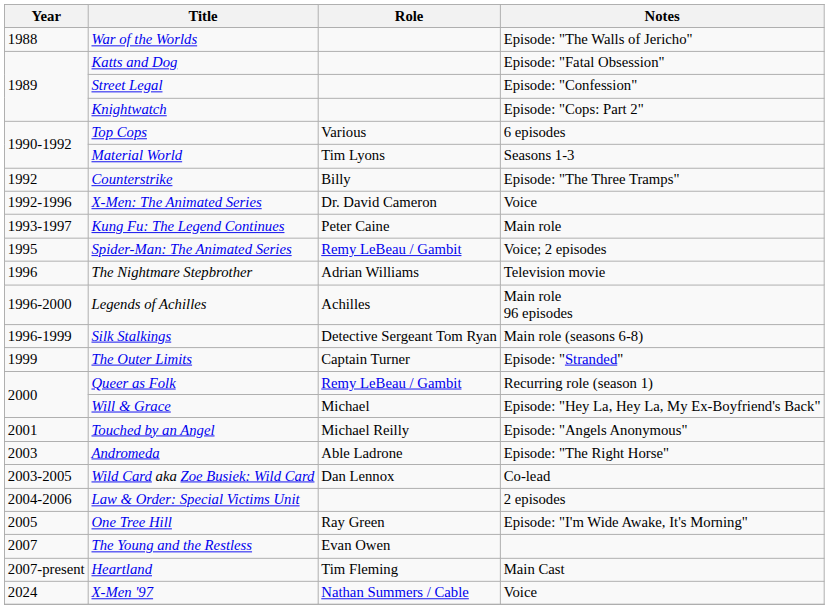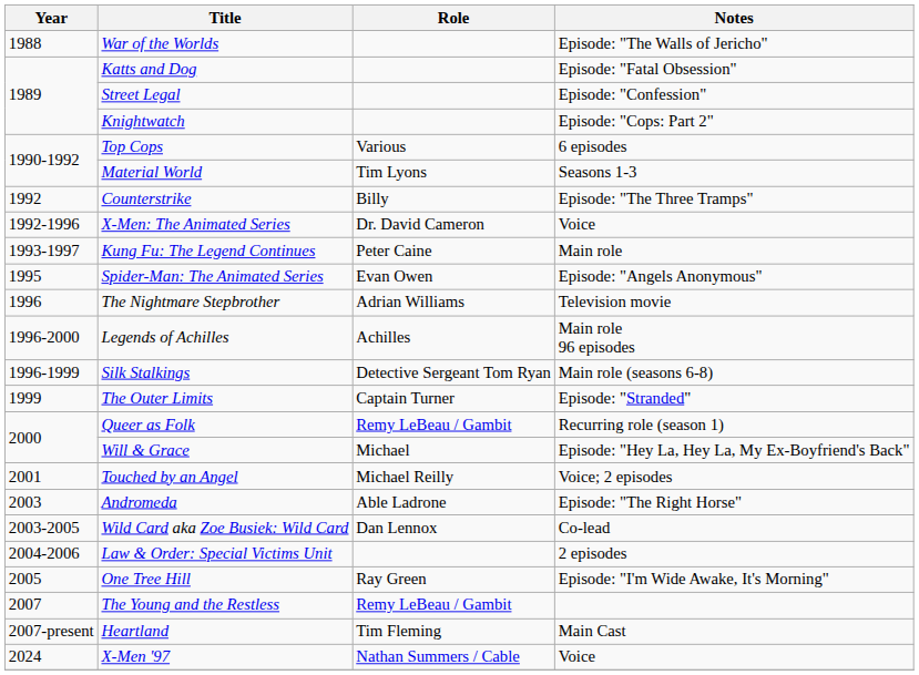 <table class="wikitable sortable">
 <tr>
 <th>Year</th>
 <th>Title</th>
 <th>Role</th>
 <th class="unsortable">Notes</th>
 </tr>
 <tr>
 <td>1988</td>
 <td><em><a href='#'>War of the Worlds</a></em></td>
 <td></td>
 <td>Episode: "The Walls of Jericho"</td>
 </tr>
 <tr>
 <td rowspan="3">1989</td>
 <td><em><a href='#'>Katts and Dog</a></em></td>
 <td></td>
 <td>Episode: "Fatal Obsession"</td>
 </tr>
 <tr>
 <td><em><a href='#'>Street Legal</a></em></td>
 <td></td>
 <td>Episode: "Confession"</td>
 </tr>
 <tr>
 <td><em><a href='#'>Knightwatch</a></em></td>
 <td></td>
 <td>Episode: "Cops: Part 2"</td>
 </tr>
 <tr>
 <td rowspan="2">1990-1992</td>
 <td><em><a href='#'>Top Cops</a></em></td>
 <td>Various</td>
 <td>6 episodes</td>
 </tr>
 <tr>
 <td><em><a href='#'>Material World</a></em></td>
 <td>Tim Lyons</td>
 <td>Seasons 1-3</td>
 </tr>
 <tr>
 <td>1992</td>
 <td><em><a href='#'>Counterstrike</a></em></td>
 <td>Billy</td>
 <td>Episode: "The Three Tramps"</td>
 </tr>
 <tr>
 <td>1992-1996</td>
 <td><em><a href='#'>X-Men: The Animated Series</a></em></td>
 <td>Dr. David Cameron</td>
 <td>Voice</td>
 </tr>
 <tr>
 <td>1993-1997</td>
 <td><em><a href='#'>Kung Fu: The Legend Continues</a></em></td>
 <td>Peter Caine</td>
 <td>Main role</td>
 </tr>
 <tr>
 <td>1995</td>
 <td><em><a href='#'>Spider-Man: The Animated Series</a></em></td>
-<td><a href='#'>Remy LeBeau / Gambit</a></td>
-<td>Voice; 2 episodes</td>
+<td>Evan Owen</td>
+<td>Episode: "Angels Anonymous"</td>
 </tr>
 <tr>
 <td>1996</td>
 <td data-sort-value="Nightmare Stepbrother, The"><em>The Nightmare Stepbrother</em></td>
 <td>Adrian Williams</td>
 <td>Television movie</td>
 </tr>
 <tr>
 <td>1996-2000</td>
 <td><em>Legends of Achilles</em></td>
 <td>Achilles</td>
 <td>Main role<br>96 episodes</td>
 </tr>
 <tr>
 <td>1996-1999</td>
 <td><em><a href='#'>Silk Stalkings</a></em></td>
 <td>Detective Sergeant Tom Ryan</td>
 <td>Main role (seasons 6-8)</td>
 </tr>
 <tr>
 <td>1999</td>
 <td data-sort-value="Outer Limits, The"><em><a href='#'>The Outer Limits</a></em></td>
 <td>Captain Turner</td>
 <td>Episode: "<a href='#'>Stranded</a>"</td>
 </tr>
 <tr>
 <td rowspan="2">2000</td>
 <td><em><a href='#'>Queer as Folk</a></em></td>
 <td><a href='#'>Remy LeBeau / Gambit</a></td>
 <td>Recurring role (season 1)</td>
 </tr>
 <tr>
 <td><em><a href='#'>Will & Grace</a></em></td>
 <td>Michael</td>
 <td>Episode: "Hey La, Hey La, My Ex-Boyfriend's Back"</td>
 </tr>
 <tr>
 <td>2001</td>
 <td><em><a href='#'>Touched by an Angel</a></em></td>
 <td>Michael Reilly</td>
-<td>Episode: "Angels Anonymous"</td>
+<td>Voice; 2 episodes</td>
 </tr>
 <tr>
 <td>2003</td>
 <td><em><a href='#'>Andromeda</a></em></td>
 <td>Able Ladrone</td>
 <td>Episode: "The Right Horse"</td>
 </tr>
 <tr>
 <td>2003-2005</td>
 <td><em><a href='#'>Wild Card</a> aka <a href='#'>Zoe Busiek: Wild Card</a></em></td>
 <td>Dan Lennox</td>
 <td>Co-lead</td>
 </tr>
 <tr>
 <td>2004-2006</td>
 <td><em><a href='#'>Law & Order: Special Victims Unit</a></em></td>
 <td></td>
 <td>2 episodes</td>
 </tr>
 <tr>
 <td>2005</td>
 <td><em><a href='#'>One Tree Hill</a></em></td>
 <td>Ray Green</td>
 <td>Episode: "I'm Wide Awake, It's Morning"</td>
 </tr>
 <tr>
 <td>2007</td>
 <td data-sort-value="Young and the Restless, The"><em><a href='#'>The Young and the Restless</a></em></td>
-<td>Evan Owen</td>
+<td><a href='#'>Remy LeBeau / Gambit</a></td>
 <td></td>
 </tr>
 <tr>
 <td>2007-present</td>
 <td><em><a href='#'>Heartland</a></em></td>
 <td>Tim Fleming</td>
 <td>Main Cast</td>
 </tr>
 <tr>
 <td>2024</td>
 <td><em><a href='#'>X-Men '97</a></em></td>
 <td><a href='#'>Nathan Summers / Cable</a></td>
 <td>Voice</td>
 </tr>
 <tr>
 </tr>
 </table>
